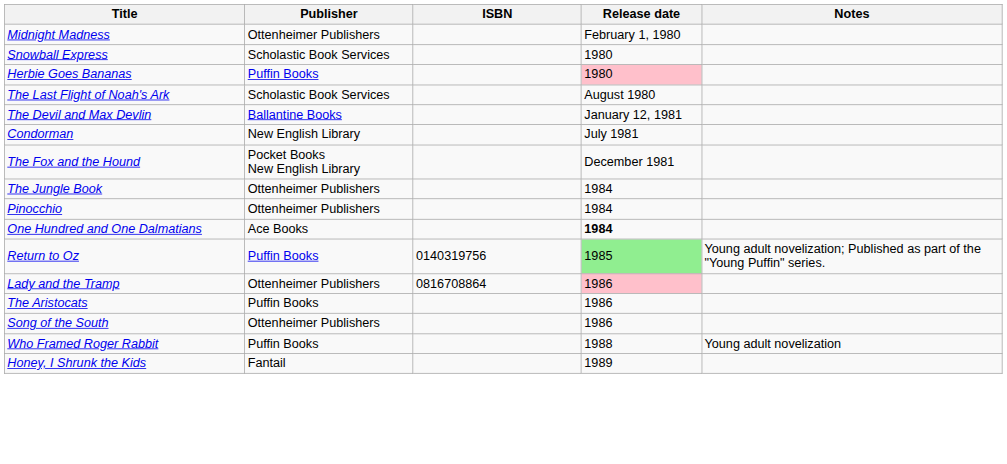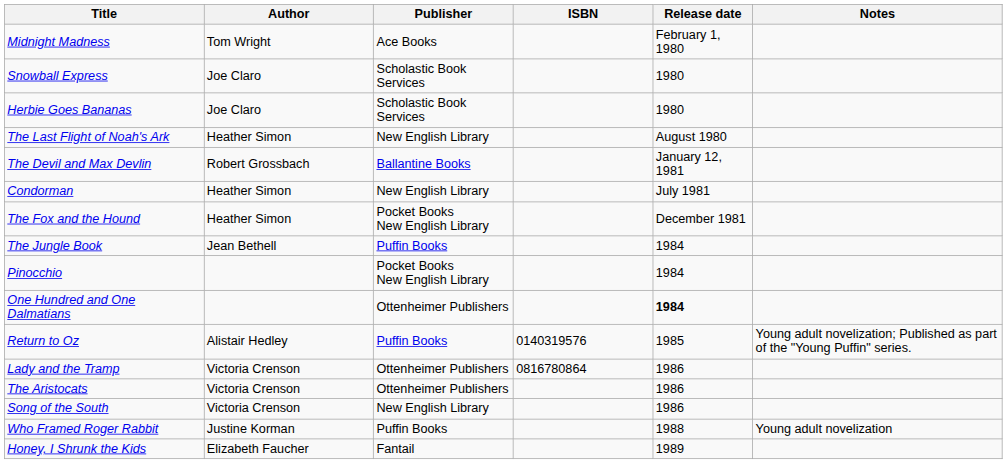 <table class="wikitable" width=100%>
 <tr>
 <th width=20%>Title</th>
+<th width=17%>Author</th>
 <th width=14%>Publisher</th>
 <th width=14%>ISBN</th>
 <th width=10%>Release date</th>
 <th width=25%>Notes</th>
 </tr>
 <tr>
 <td><em><a href='#'>Midnight Madness</a></em></td>
-<td>Ottenheimer Publishers</td>
+<td>Tom Wright</td>
+<td>Ace Books</td>
 <td></td>
 <td>February 1, 1980</td>
 <td></td>
 </tr>
 <tr>
 <td><em><a href='#'>Snowball Express</a></em></td>
+<td>Joe Claro</td>
 <td>Scholastic Book Services</td>
 <td></td>
 <td>1980</td>
 <td></td>
 </tr>
 <tr>
 <td><em><a href='#'>Herbie Goes Bananas</a></em></td>
-<td><a href='#'>Puffin Books</a></td>
+<td>Joe Claro</td>
+<td>Scholastic Book Services</td>
 <td></td>
-<td style="background: pink;">1980</td>
+<td>1980</td>
 <td></td>
 </tr>
 <tr>
 <td><em><a href='#'>The Last Flight of Noah's Ark</a></em></td>
-<td>Scholastic Book Services</td>
+<td>Heather Simon</td>
+<td>New English Library</td>
 <td></td>
 <td>August 1980</td>
 <td></td>
 </tr>
 <tr>
 <td><em><a href='#'>The Devil and Max Devlin</a></em></td>
+<td>Robert Grossbach</td>
 <td><a href='#'>Ballantine Books</a></td>
 <td></td>
 <td>January 12, 1981</td>
 <td></td>
 </tr>
 <tr>
 <td><em><a href='#'>Condorman</a></em></td>
+<td>Heather Simon</td>
 <td>New English Library</td>
 <td></td>
 <td>July 1981</td>
 <td></td>
 </tr>
 <tr>
 <td><em><a href='#'>The Fox and the Hound</a></em></td>
+<td>Heather Simon</td>
 <td>Pocket Books<br>New English Library</td>
 <td></td>
 <td>December 1981</td>
 <td></td>
 </tr>
 <tr>
 <td><em><a href='#'>The Jungle Book</a></em></td>
-<td>Ottenheimer Publishers</td>
+<td>Jean Bethell</td>
+<td><a href='#'>Puffin Books</a></td>
 <td></td>
 <td>1984</td>
 <td></td>
 </tr>
 <tr>
 <td><em><a href='#'>Pinocchio</a></em></td>
-<td>Ottenheimer Publishers</td>
+<td></td>
+<td>Pocket Books<br>New English Library</td>
 <td></td>
 <td>1984</td>
 <td></td>
 </tr>
 <tr>
 <td><em><a href='#'>One Hundred and One Dalmatians</a></em></td>
-<td>Ace Books</td>
+<td></td>
+<td>Ottenheimer Publishers</td>
 <td></td>
 <td><strong>1984</strong></td>
 <td></td>
 </tr>
 <tr>
 <td><em><a href='#'>Return to Oz</a></em></td>
+<td>Alistair Hedley</td>
 <td><a href='#'>Puffin Books</a></td>
-<td>0140319756</td>
-<td style="background: lightgreen;">1985</td>
+<td>0140319576</td>
+<td>1985</td>
 <td>Young adult novelization; Published as part of the "Young Puffin" series.</td>
 </tr>
 <tr>
 <td><em><a href='#'>Lady and the Tramp</a></em></td>
+<td>Victoria Crenson</td>
 <td>Ottenheimer Publishers</td>
-<td>0816708864</td>
-<td style="background: pink;">1986</td>
+<td>0816780864</td>
+<td>1986</td>
 <td></td>
 </tr>
 <tr>
 <td><em><a href='#'>The Aristocats</a></em></td>
-<td>Puffin Books</td>
+<td>Victoria Crenson</td>
+<td>Ottenheimer Publishers</td>
 <td></td>
 <td>1986</td>
 <td></td>
 </tr>
 <tr>
 <td><em><a href='#'>Song of the South</a></em></td>
-<td>Ottenheimer Publishers</td>
+<td>Victoria Crenson</td>
+<td>New English Library</td>
 <td></td>
 <td>1986</td>
 <td></td>
 </tr>
 <tr>
 <td><em><a href='#'>Who Framed Roger Rabbit</a></em></td>
+<td>Justine Korman</td>
 <td>Puffin Books</td>
 <td></td>
 <td>1988</td>
 <td>Young adult novelization</td>
 </tr>
 <tr>
 <td><em><a href='#'>Honey, I Shrunk the Kids</a></em></td>
+<td>Elizabeth Faucher</td>
 <td>Fantail</td>
 <td></td>
 <td>1989</td>
 <td></td>
 </tr>
 </table>
